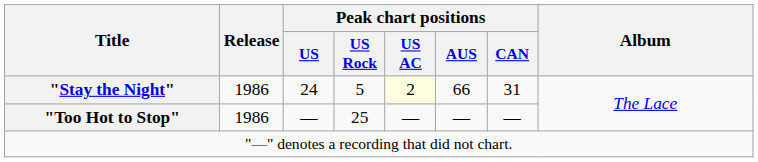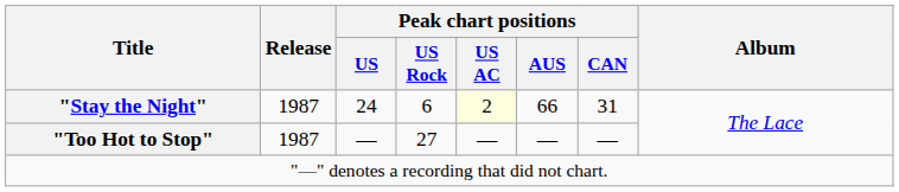 <table class="wikitable plainrowheaders" style="text-align:center;">
 <tr>
 <th scope="col" rowspan="2" style="width:12em;">Title</th>
 <th scope="col" rowspan="2" style="width:0.5em;">Release</th>
 <th colspan="5" scope="col">Peak chart positions</th>
 <th scope="col" rowspan="2" style="width:12em;">Album</th>
 </tr>
 <tr>
 <th scope="col" style="width:2.8em;font-size:90%;"><a href='#'>US</a></th>
 <th scope="col" style="width:2.8em;font-size:90%;"><a href='#'>US Rock</a></th>
 <th scope="col" style="width:2.8em;font-size:90%;"><a href='#'>US AC</a></th>
 <th scope="col" style="width:2.8em;font-size:90%;"><a href='#'>AUS</a></th>
 <th scope="col" style="width:2.8em;font-size:90%;"><a href='#'>CAN</a></th>
 </tr>
 <tr>
 <th scope="row">"<a href='#'>Stay the Night</a>"</th>
-<td>1986</td>
+<td>1987</td>
 <td>24</td>
-<td>5</td>
+<td>6</td>
 <td style="background: lightyellow;">2</td>
 <td>66</td>
 <td>31</td>
 <td rowspan="2"><em><a href='#'>The Lace</a></em></td>
 </tr>
 <tr>
 <th scope="row">"Too Hot to Stop"</th>
-<td>1986</td>
+<td>1987</td>
 <td>—</td>
-<td>25</td>
+<td>27</td>
 <td>—</td>
 <td>—</td>
 <td>—</td>
 </tr>
 <tr>
 <td colspan="8" align="center" style="font-size:90%">"—" denotes a recording that did not chart.</td>
 </tr>
 </table>
